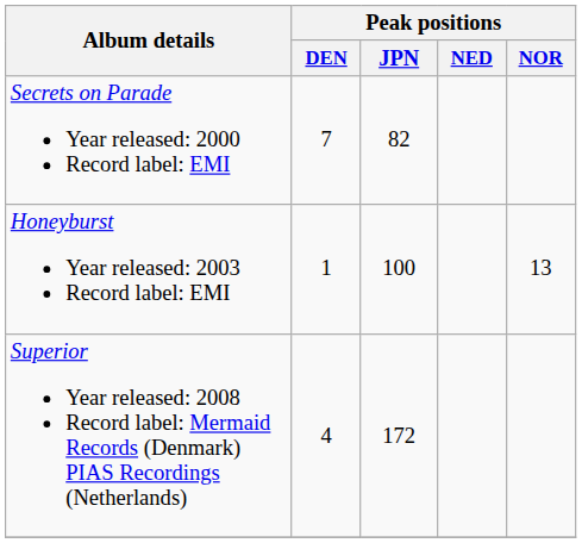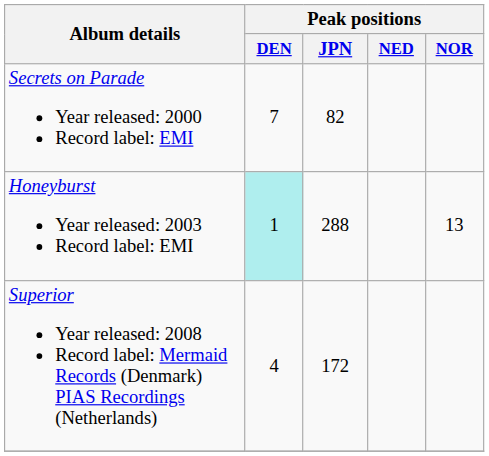 <table class="wikitable">
 <tr>
 <th align="center" rowspan="2" width="200">Album details</th>
 <th align="center" colspan="4" width="20">Peak positions</th>
 </tr>
 <tr>
 <th scope="col" style="width:3em;font-size:90%;"><a href='#'>DEN</a><br></th>
 <th style="width:3em;"><a href='#'>JPN</a> <br></th>
 <th scope="col" style="width:3em;font-size:90%;"><a href='#'>NED</a><br></th>
 <th scope="col" style="width:3em;font-size:90%;"><a href='#'>NOR</a><br></th>
 </tr>
 <tr>
 <td><em><a href='#'>Secrets on Parade</a></em><br><ul><li>Year released: 2000</li><li>Record label: <a href='#'>EMI</a></li></ul></td>
 <td style="text-align:center;">7</td>
 <td style="text-align:center;">82</td>
 <td style="text-align:center;"></td>
 <td style="text-align:center;"></td>
 </tr>
 <tr>
 <td><em><a href='#'>Honeyburst</a></em><br><ul><li>Year released: 2003</li><li>Record label: EMI</li></ul></td>
-<td style="text-align:center;">1</td>
-<td style="text-align:center;">100</td>
+<td style="background: paleturquoise; text-align:center;">1</td>
+<td style="text-align:center;">288</td>
 <td style="text-align:center;"></td>
 <td style="text-align:center;">13</td>
 </tr>
 <tr>
 <td><em><a href='#'>Superior</a></em><br><ul><li>Year released: 2008</li><li>Record label: <a href='#'>Mermaid Records</a> (Denmark)<br> <a href='#'>PIAS Recordings</a> (Netherlands)</li></ul></td>
 <td style="text-align:center;">4</td>
 <td style="text-align:center;">172</td>
 <td style="text-align:center;"></td>
 <td style="text-align:center;"></td>
 </tr>
 <tr>
 </tr>
 </table>
